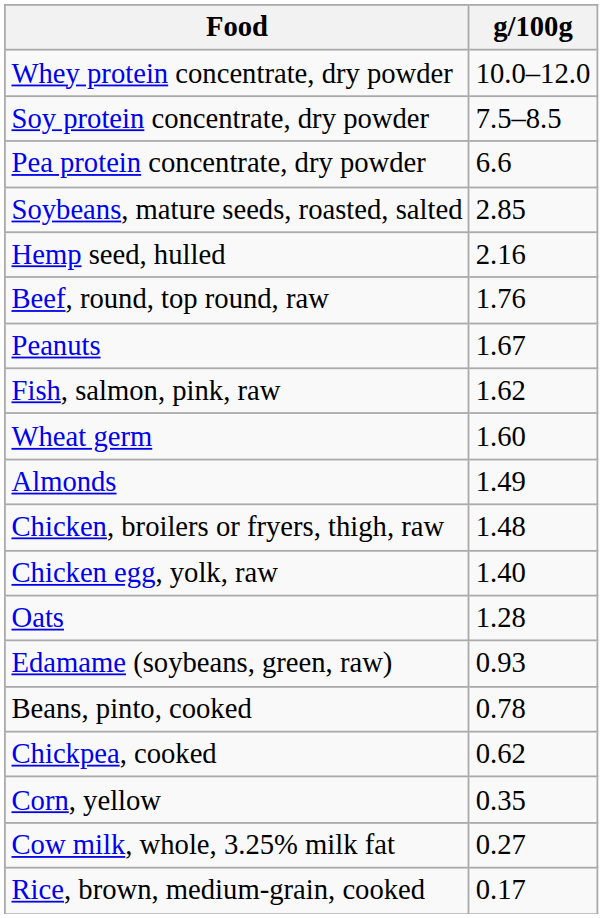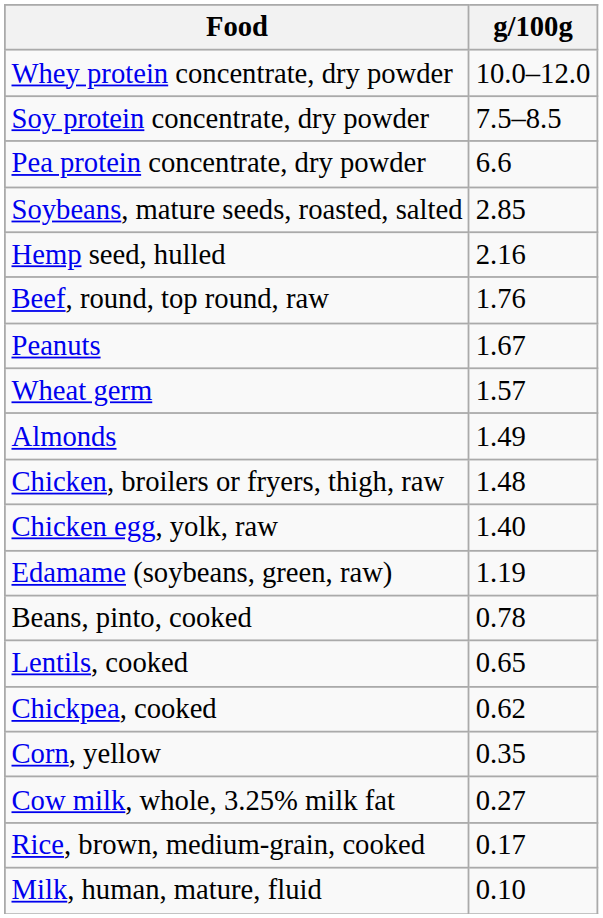 <table class="wikitable sortable">
 <tr>
 <th>Food</th>
 <th>g/100g</th>
 </tr>
 <tr>
 <td><a href='#'>Whey protein</a> concentrate, dry powder</td>
 <td>10.0–12.0</td>
 </tr>
 <tr>
 <td><a href='#'>Soy protein</a> concentrate, dry powder</td>
 <td>7.5–8.5</td>
 </tr>
 <tr>
 <td><a href='#'>Pea protein</a> concentrate, dry powder</td>
 <td>6.6</td>
 </tr>
 <tr>
 <td><a href='#'>Soybeans</a>, mature seeds, roasted, salted</td>
 <td>2.85</td>
 </tr>
 <tr>
 <td><a href='#'>Hemp</a> seed, hulled</td>
 <td>2.16</td>
 </tr>
 <tr>
 <td><a href='#'>Beef</a>, round, top round, raw</td>
 <td>1.76</td>
 </tr>
 <tr>
 <td><a href='#'>Peanuts</a></td>
 <td>1.67</td>
 </tr>
 <tr>
-<td><a href='#'>Fish</a>, salmon, pink, raw</td>
-<td>1.62</td>
-</tr>
-<tr>
 <td><a href='#'>Wheat germ</a></td>
-<td>1.60</td>
+<td>1.57</td>
 </tr>
 <tr>
 <td><a href='#'>Almonds</a></td>
 <td>1.49</td>
 </tr>
 <tr>
 <td><a href='#'>Chicken</a>, broilers or fryers, thigh, raw</td>
 <td>1.48</td>
 </tr>
 <tr>
 <td><a href='#'>Chicken egg</a>, yolk, raw</td>
 <td>1.40</td>
 </tr>
 <tr>
-<td><a href='#'>Oats</a></td>
-<td>1.28</td>
-</tr>
-<tr>
 <td><a href='#'>Edamame</a> (soybeans, green, raw)</td>
-<td>0.93</td>
+<td>1.19</td>
 </tr>
 <tr>
 <td>Beans, pinto, cooked</td>
 <td>0.78</td>
+</tr>
+<tr>
+<td><a href='#'>Lentils</a>, cooked</td>
+<td>0.65</td>
 </tr>
 <tr>
 <td><a href='#'>Chickpea</a>, cooked</td>
 <td>0.62</td>
 </tr>
 <tr>
 <td><a href='#'>Corn</a>, yellow</td>
 <td>0.35</td>
 </tr>
 <tr>
 <td><a href='#'>Cow milk</a>, whole, 3.25% milk fat</td>
 <td>0.27</td>
 </tr>
 <tr>
 <td><a href='#'>Rice</a>, brown, medium-grain, cooked</td>
 <td>0.17</td>
 </tr>
+<tr>
+<td><a href='#'>Milk</a>, human, mature, fluid</td>
+<td>0.10</td>
+</tr>
 </table>
